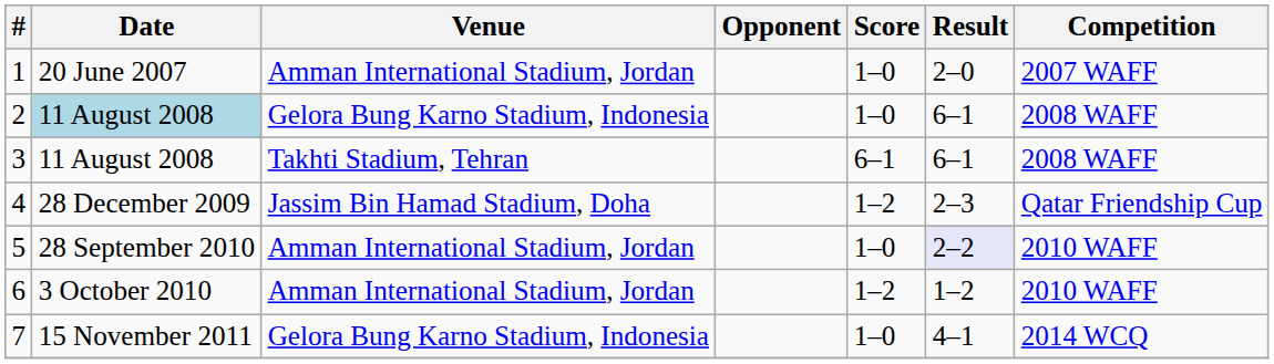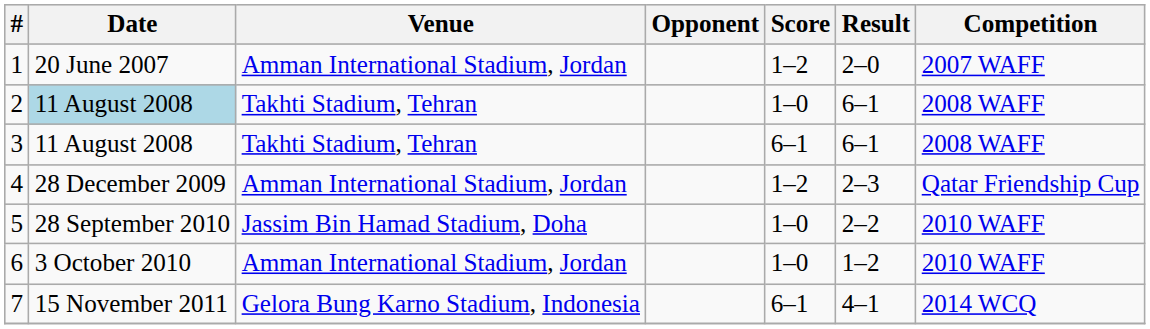 <table class="wikitable">
 <tr>
 <th>#</th>
 <th>Date</th>
 <th>Venue</th>
 <th>Opponent</th>
 <th>Score</th>
 <th>Result</th>
 <th>Competition</th>
 </tr>
 <tr>
 <td>1</td>
 <td>20 June 2007</td>
 <td><a href='#'>Amman International Stadium</a>, <a href='#'>Jordan</a></td>
 <td></td>
-<td>1–0</td>
+<td>1–2</td>
 <td>2–0</td>
 <td><a href='#'>2007 WAFF</a></td>
 </tr>
 <tr>
 <td>2</td>
 <td style="background: lightblue;">11 August 2008</td>
-<td><a href='#'>Gelora Bung Karno Stadium</a>, <a href='#'>Indonesia</a></td>
+<td><a href='#'>Takhti Stadium</a>, <a href='#'>Tehran</a></td>
 <td></td>
 <td>1–0</td>
 <td>6–1</td>
 <td><a href='#'>2008 WAFF</a></td>
 </tr>
 <tr>
 <td>3</td>
 <td>11 August 2008</td>
 <td><a href='#'>Takhti Stadium</a>, <a href='#'>Tehran</a></td>
 <td></td>
 <td>6–1</td>
 <td>6–1</td>
 <td><a href='#'>2008 WAFF</a></td>
 </tr>
 <tr>
 <td>4</td>
 <td>28 December 2009</td>
-<td><a href='#'>Jassim Bin Hamad Stadium</a>, <a href='#'>Doha</a></td>
+<td><a href='#'>Amman International Stadium</a>, <a href='#'>Jordan</a></td>
 <td></td>
 <td>1–2</td>
 <td>2–3</td>
 <td><a href='#'>Qatar Friendship Cup</a></td>
 </tr>
 <tr>
 <td>5</td>
 <td>28 September 2010</td>
-<td><a href='#'>Amman International Stadium</a>, <a href='#'>Jordan</a></td>
+<td><a href='#'>Jassim Bin Hamad Stadium</a>, <a href='#'>Doha</a></td>
 <td></td>
 <td>1–0</td>
-<td style="background: lavender;">2–2</td>
+<td>2–2</td>
 <td><a href='#'>2010 WAFF</a></td>
 </tr>
 <tr>
 <td>6</td>
 <td>3 October 2010</td>
 <td><a href='#'>Amman International Stadium</a>, <a href='#'>Jordan</a></td>
 <td></td>
-<td>1–2</td>
+<td>1–0</td>
 <td>1–2</td>
 <td><a href='#'>2010 WAFF</a></td>
 </tr>
 <tr>
 <td>7</td>
 <td>15 November 2011</td>
 <td><a href='#'>Gelora Bung Karno Stadium</a>, <a href='#'>Indonesia</a></td>
 <td></td>
-<td>1–0</td>
+<td>6–1</td>
 <td>4–1</td>
 <td><a href='#'>2014 WCQ</a></td>
 </tr>
 <tr>
 </tr>
 </table>
